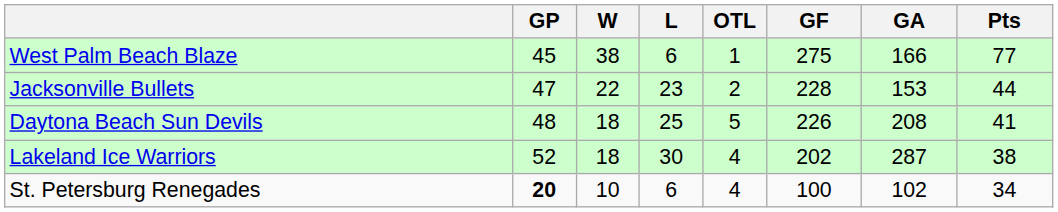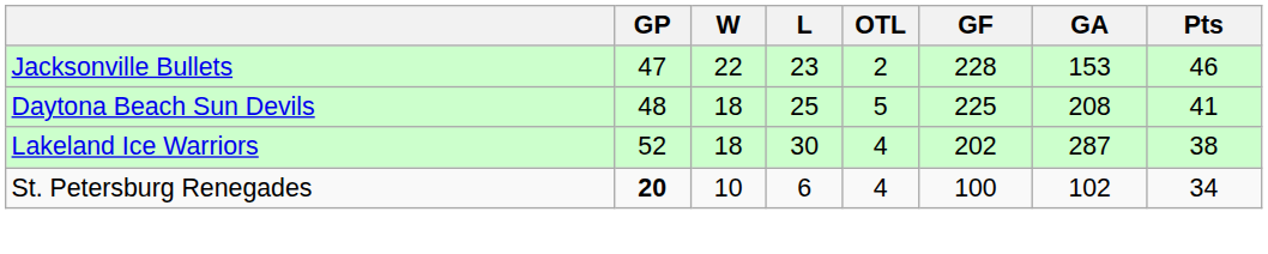 <table class="wikitable">
 <tr>
 <th width="40%"></th>
 <th width="5%">GP</th>
 <th width="5%">W</th>
 <th width="5%">L</th>
 <th width="5%">OTL</th>
 <th width="7.5%">GF</th>
 <th width="7.5%">GA</th>
 <th width="7.5%">Pts</th>
 </tr>
 <tr align="center" bgcolor="#CCFFCC">
-<td align="left"><a href='#'>West Palm Beach Blaze</a></td>
-<td>45</td>
-<td>38</td>
-<td>6</td>
-<td>1</td>
-<td>275</td>
-<td>166</td>
-<td>77</td>
-</tr>
-<tr align="center" bgcolor="#CCFFCC">
 <td align="left"><a href='#'>Jacksonville Bullets</a></td>
 <td>47</td>
 <td>22</td>
 <td>23</td>
 <td>2</td>
 <td>228</td>
 <td>153</td>
-<td>44</td>
+<td>46</td>
 </tr>
 <tr align="center" bgcolor="#CCFFCC">
 <td align="left"><a href='#'>Daytona Beach Sun Devils</a></td>
 <td>48</td>
 <td>18</td>
 <td>25</td>
 <td>5</td>
-<td>226</td>
+<td>225</td>
 <td>208</td>
 <td>41</td>
 </tr>
 <tr align="center" bgcolor="#CCFFCC">
 <td align="left"><a href='#'>Lakeland Ice Warriors</a></td>
 <td>52</td>
 <td>18</td>
 <td>30</td>
 <td>4</td>
 <td>202</td>
 <td>287</td>
 <td>38</td>
 </tr>
 <tr align="center">
 <td align="left">St. Petersburg Renegades</td>
 <td><strong>20</strong></td>
 <td>10</td>
 <td>6</td>
 <td>4</td>
 <td>100</td>
 <td>102</td>
 <td>34</td>
 </tr>
 </table>
